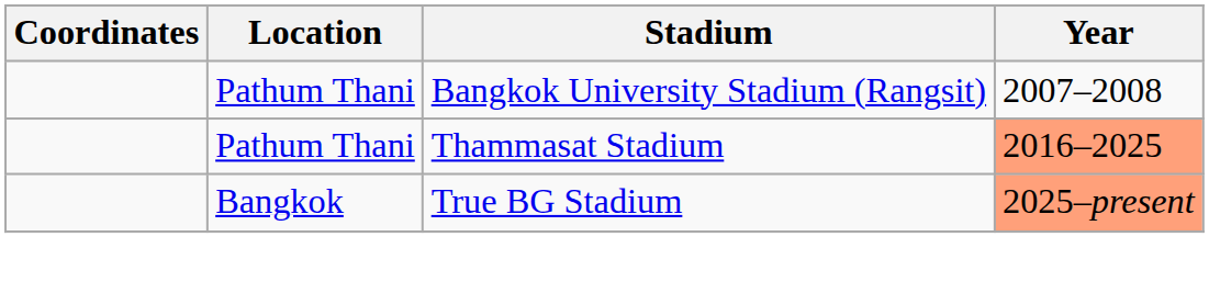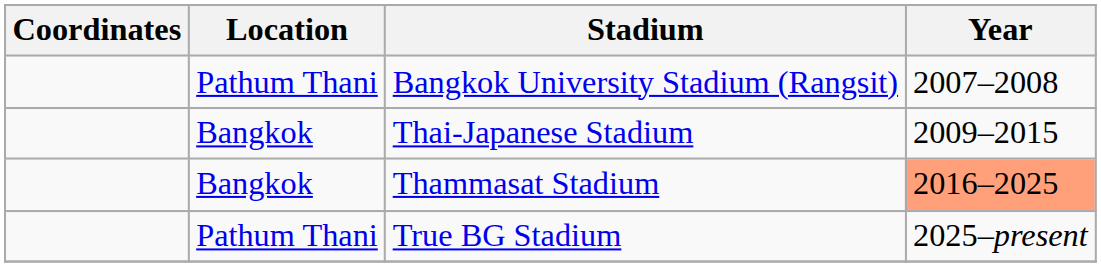 <table class="wikitable sortable">
 <tr>
 <th>Coordinates</th>
 <th>Location</th>
 <th>Stadium</th>
 <th>Year</th>
 </tr>
 <tr>
 <td></td>
 <td><a href='#'>Pathum Thani</a></td>
 <td><a href='#'>Bangkok University Stadium (Rangsit)</a></td>
 <td>2007–2008</td>
 </tr>
 <tr>
 <td></td>
-<td><a href='#'>Pathum Thani</a></td>
+<td><a href='#'>Bangkok</a></td>
+<td><a href='#'>Thai-Japanese Stadium</a></td>
+<td>2009–2015</td>
+</tr>
+<tr>
+<td></td>
+<td><a href='#'>Bangkok</a></td>
 <td><a href='#'>Thammasat Stadium</a></td>
 <td style="background: lightsalmon;">2016–2025</td>
 </tr>
 <tr>
 <td></td>
-<td><a href='#'>Bangkok</a></td>
+<td><a href='#'>Pathum Thani</a></td>
 <td><a href='#'>True BG Stadium</a></td>
-<td style="background: lightsalmon;">2025–<em>present</em></td>
+<td>2025–<em>present</em></td>
 </tr>
 <tr>
 </tr>
 </table>
